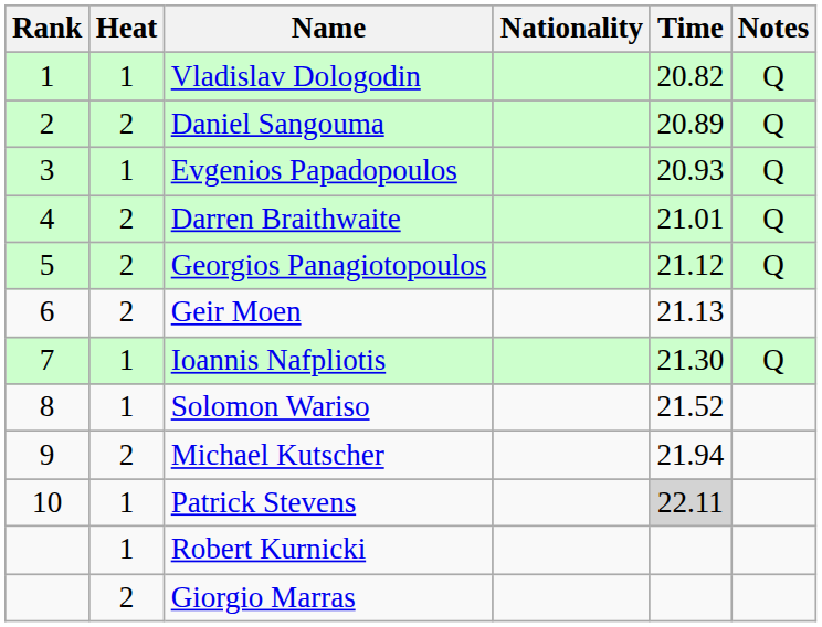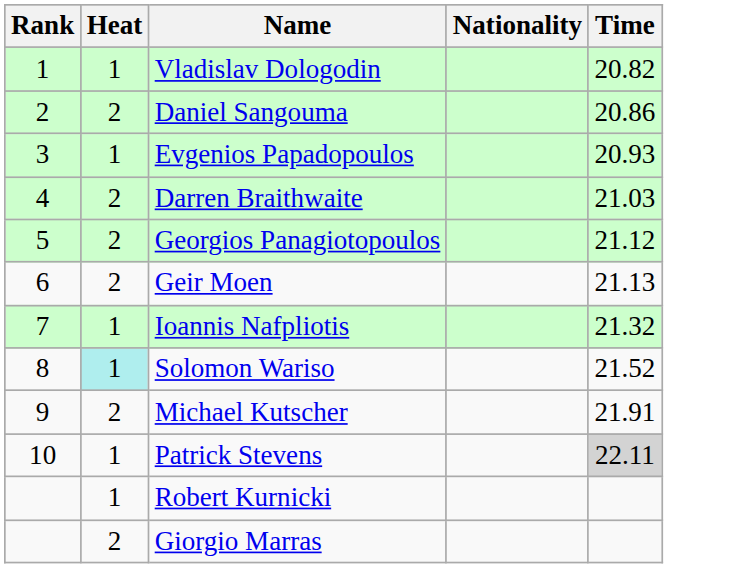 <table class="wikitable sortable" style="text-align:center">
 <tr>
 <th>Rank</th>
 <th>Heat</th>
 <th>Name</th>
 <th>Nationality</th>
 <th>Time</th>
-<th>Notes</th>
 </tr>
 <tr bgcolor=ccffcc>
 <td>1</td>
 <td>1</td>
 <td align="left"><a href='#'>Vladislav Dologodin</a></td>
 <td align=left></td>
 <td>20.82</td>
-<td>Q</td>
 </tr>
 <tr bgcolor=ccffcc>
 <td>2</td>
 <td>2</td>
 <td align="left"><a href='#'>Daniel Sangouma</a></td>
 <td align=left></td>
-<td>20.89</td>
-<td>Q</td>
+<td>20.86</td>
 </tr>
 <tr bgcolor=ccffcc>
 <td>3</td>
 <td>1</td>
 <td align="left"><a href='#'>Evgenios Papadopoulos</a></td>
 <td align=left></td>
 <td>20.93</td>
-<td>Q</td>
 </tr>
 <tr bgcolor=ccffcc>
 <td>4</td>
 <td>2</td>
 <td align="left"><a href='#'>Darren Braithwaite</a></td>
 <td align=left></td>
-<td>21.01</td>
-<td>Q</td>
+<td>21.03</td>
 </tr>
 <tr bgcolor=ccffcc>
 <td>5</td>
 <td>2</td>
 <td align="left"><a href='#'>Georgios Panagiotopoulos</a></td>
 <td align=left></td>
 <td>21.12</td>
-<td>Q</td>
 </tr>
 <tr>
 <td>6</td>
 <td>2</td>
 <td align="left"><a href='#'>Geir Moen</a></td>
 <td align=left></td>
 <td>21.13</td>
-<td></td>
 </tr>
 <tr bgcolor=ccffcc>
 <td>7</td>
 <td>1</td>
 <td align="left"><a href='#'>Ioannis Nafpliotis</a></td>
 <td align=left></td>
-<td>21.30</td>
-<td>Q</td>
+<td>21.32</td>
 </tr>
 <tr>
 <td>8</td>
-<td>1</td>
+<td style="background: paleturquoise;">1</td>
 <td align="left"><a href='#'>Solomon Wariso</a></td>
 <td align=left></td>
 <td>21.52</td>
-<td></td>
 </tr>
 <tr>
 <td>9</td>
 <td>2</td>
 <td align="left"><a href='#'>Michael Kutscher</a></td>
 <td align=left></td>
-<td>21.94</td>
-<td></td>
+<td>21.91</td>
 </tr>
 <tr>
 <td>10</td>
 <td>1</td>
 <td align="left"><a href='#'>Patrick Stevens</a></td>
 <td align=left></td>
 <td style="background: lightgrey;">22.11</td>
-<td></td>
 </tr>
 <tr>
 <td></td>
 <td>1</td>
 <td align="left"><a href='#'>Robert Kurnicki</a></td>
 <td align=left></td>
-<td></td>
 <td></td>
 </tr>
 <tr>
 <td></td>
 <td>2</td>
 <td align="left"><a href='#'>Giorgio Marras</a></td>
 <td align=left></td>
 <td></td>
-<td></td>
 </tr>
 </table>
